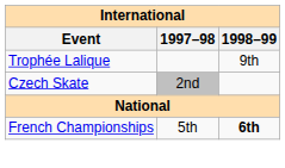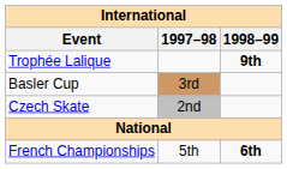 <table class="wikitable" style="text-align:center">
 <tr>
 <th style="background-color: #ffdead; " colspan=3 align=center>International</th>
 </tr>
 <tr>
 <th>Event</th>
 <th>1997–98</th>
 <th>1998–99</th>
 </tr>
 <tr>
 <td align=left> <a href='#'>Trophée Lalique</a></td>
 <td></td>
-<td>9th</td>
+<td><strong>9th</strong></td>
+</tr>
+<tr>
+<td align=left>Basler Cup</td>
+<td bgcolor=cc9966>3rd</td>
+<td></td>
 </tr>
 <tr>
 <td align=left><a href='#'>Czech Skate</a></td>
 <td bgcolor=silver>2nd</td>
 <td></td>
 </tr>
 <tr>
 <th style="background-color: #ffdead; " colspan=3 align=center>National</th>
 </tr>
 <tr>
 <td align=left><a href='#'>French Championships</a></td>
 <td>5th</td>
 <td><strong>6th</strong></td>
 </tr>
 </table>
